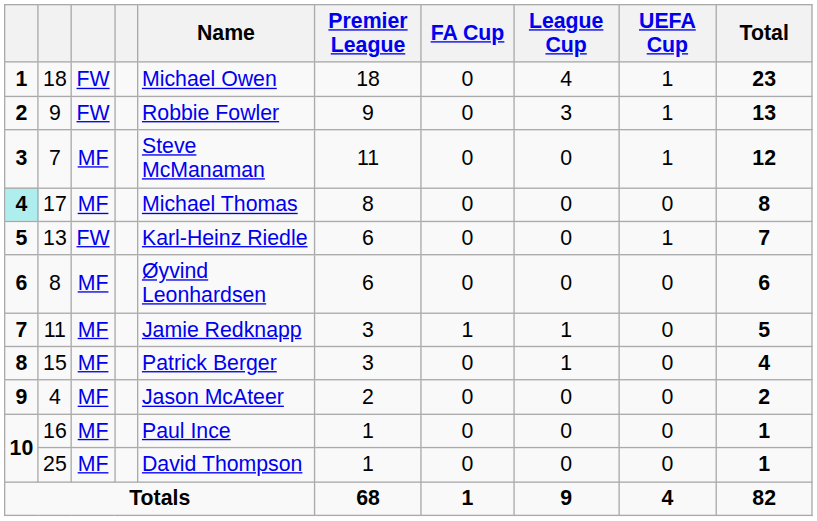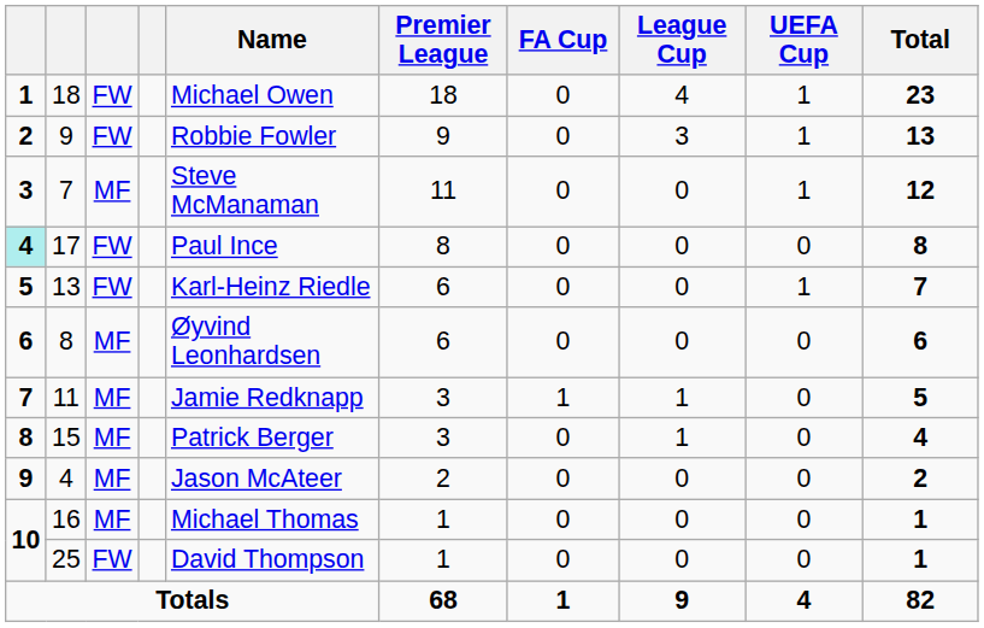 <table class="wikitable" style="text-align:center">
 <tr>
 <th width=15></th>
 <th width=15></th>
 <th width=15></th>
 <th width=15></th>
 <th width=145>Name</th>
 <th width=80><a href='#'>Premier League</a></th>
 <th width=80><a href='#'>FA Cup</a></th>
 <th width=80><a href='#'>League Cup</a></th>
 <th width=80><a href='#'>UEFA Cup</a></th>
 <th width=80>Total</th>
 </tr>
 <tr>
 <td><strong>1</strong></td>
 <td>18</td>
 <td><a href='#'>FW</a></td>
 <td></td>
 <td align=left><a href='#'>Michael Owen</a></td>
 <td>18</td>
 <td>0</td>
 <td>4</td>
 <td>1</td>
 <td><strong>23</strong></td>
 </tr>
 <tr>
 <td><strong>2</strong></td>
 <td>9</td>
 <td><a href='#'>FW</a></td>
 <td></td>
 <td align=left><a href='#'>Robbie Fowler</a></td>
 <td>9</td>
 <td>0</td>
 <td>3</td>
 <td>1</td>
 <td><strong>13</strong></td>
 </tr>
 <tr>
 <td><strong>3</strong></td>
 <td>7</td>
 <td><a href='#'>MF</a></td>
 <td></td>
 <td align=left><a href='#'>Steve McManaman</a></td>
 <td>11</td>
 <td>0</td>
 <td>0</td>
 <td>1</td>
 <td><strong>12</strong></td>
 </tr>
 <tr>
 <td style="background: paleturquoise;"><strong>4</strong></td>
 <td>17</td>
-<td><a href='#'>MF</a></td>
+<td><a href='#'>FW</a></td>
 <td></td>
-<td align=left><a href='#'>Michael Thomas</a></td>
+<td align=left><a href='#'>Paul Ince</a></td>
 <td>8</td>
 <td>0</td>
 <td>0</td>
 <td>0</td>
 <td><strong>8</strong></td>
 </tr>
 <tr>
 <td><strong>5</strong></td>
 <td>13</td>
 <td><a href='#'>FW</a></td>
 <td></td>
 <td align=left><a href='#'>Karl-Heinz Riedle</a></td>
 <td>6</td>
 <td>0</td>
 <td>0</td>
 <td>1</td>
 <td><strong>7</strong></td>
 </tr>
 <tr>
 <td><strong>6</strong></td>
 <td>8</td>
 <td><a href='#'>MF</a></td>
 <td></td>
 <td align=left><a href='#'>Øyvind Leonhardsen</a></td>
 <td>6</td>
 <td>0</td>
 <td>0</td>
 <td>0</td>
 <td><strong>6</strong></td>
 </tr>
 <tr>
 <td><strong>7</strong></td>
 <td>11</td>
 <td><a href='#'>MF</a></td>
 <td></td>
 <td align=left><a href='#'>Jamie Redknapp</a></td>
 <td>3</td>
 <td>1</td>
 <td>1</td>
 <td>0</td>
 <td><strong>5</strong></td>
 </tr>
 <tr>
 <td><strong>8</strong></td>
 <td>15</td>
 <td><a href='#'>MF</a></td>
 <td></td>
 <td align=left><a href='#'>Patrick Berger</a></td>
 <td>3</td>
 <td>0</td>
 <td>1</td>
 <td>0</td>
 <td><strong>4</strong></td>
 </tr>
 <tr>
 <td><strong>9</strong></td>
 <td>4</td>
 <td><a href='#'>MF</a></td>
 <td></td>
 <td align=left><a href='#'>Jason McAteer</a></td>
 <td>2</td>
 <td>0</td>
 <td>0</td>
 <td>0</td>
 <td><strong>2</strong></td>
 </tr>
 <tr>
 <td rowspan=2><strong>10</strong></td>
 <td>16</td>
 <td><a href='#'>MF</a></td>
 <td></td>
-<td align=left><a href='#'>Paul Ince</a></td>
+<td align=left><a href='#'>Michael Thomas</a></td>
 <td>1</td>
 <td>0</td>
 <td>0</td>
 <td>0</td>
 <td><strong>1</strong></td>
 </tr>
 <tr>
 <td>25</td>
-<td><a href='#'>MF</a></td>
+<td><a href='#'>FW</a></td>
 <td></td>
 <td align=left><a href='#'>David Thompson</a></td>
 <td>1</td>
 <td>0</td>
 <td>0</td>
 <td>0</td>
 <td><strong>1</strong></td>
 </tr>
 <tr>
 <td colspan=5><strong>Totals</strong></td>
 <td><strong>68</strong></td>
 <td><strong>1</strong></td>
 <td><strong>9</strong></td>
 <td><strong>4</strong></td>
 <td><strong>82</strong></td>
 </tr>
 </table>
